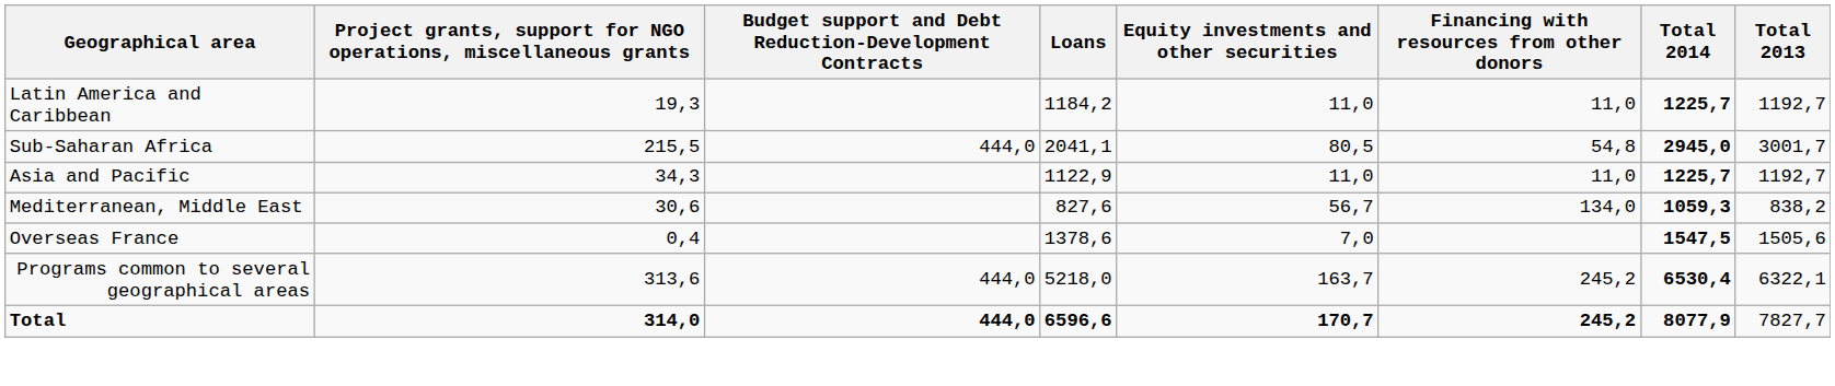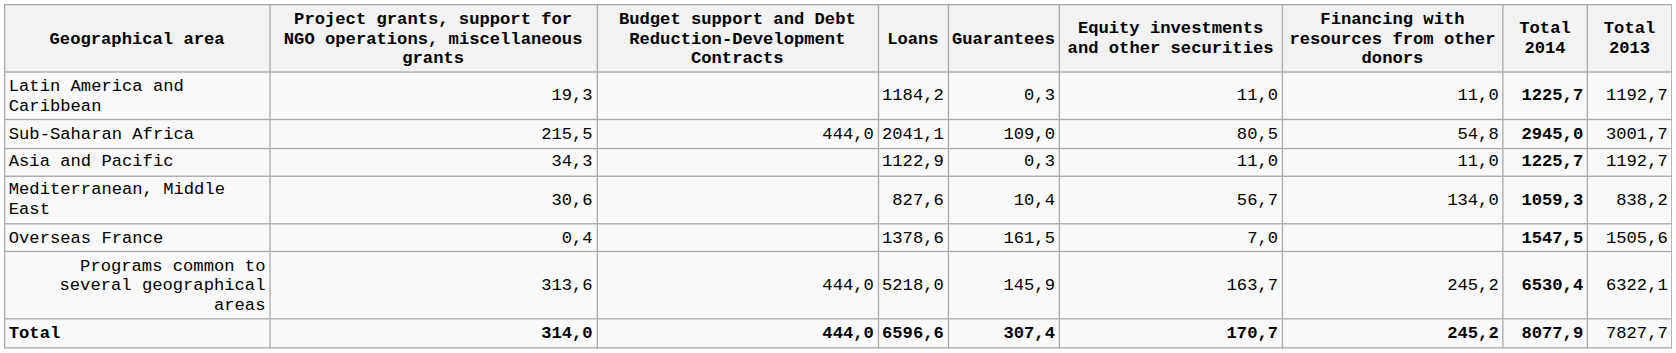 <table style="margin:1em auto; text-align: right;" class="wikitable sortable">
 <tr>
 <th scope="col">Geographical area</th>
 <th scope="col">Project grants, support for NGO operations, miscellaneous grants</th>
 <th scope="col">Budget support and Debt Reduction-Development Contracts</th>
 <th scope="col">Loans</th>
+<th scope="col">Guarantees</th>
 <th scope="col">Equity investments and other securities</th>
 <th scope="col">Financing with resources from other donors</th>
 <th scope="col"><strong>Total 2014</strong></th>
 <th>Total 2013</th>
 </tr>
 <tr>
 <td align="left">Latin America and Caribbean</td>
 <td>19,3</td>
 <td></td>
 <td>1184,2</td>
+<td>0,3</td>
 <td>11,0</td>
 <td>11,0</td>
 <td><strong>1225,7</strong></td>
 <td>1192,7</td>
 </tr>
 <tr>
 <td align="left">Sub-Saharan Africa</td>
 <td>215,5</td>
 <td>444,0</td>
 <td>2041,1</td>
+<td>109,0</td>
 <td>80,5</td>
 <td>54,8</td>
 <td><strong>2945,0</strong></td>
 <td>3001,7</td>
 </tr>
 <tr>
 <td align="left">Asia and Pacific</td>
 <td>34,3</td>
 <td></td>
 <td>1122,9</td>
+<td>0,3</td>
 <td>11,0</td>
 <td>11,0</td>
 <td><strong>1225,7</strong></td>
 <td>1192,7</td>
 </tr>
 <tr>
 <td align="left">Mediterranean, Middle East</td>
 <td>30,6</td>
 <td></td>
 <td>827,6</td>
+<td>10,4</td>
 <td>56,7</td>
 <td>134,0</td>
 <td><strong>1059,3</strong></td>
 <td>838,2</td>
 </tr>
 <tr>
 <td align="left">Overseas France</td>
 <td>0,4</td>
 <td></td>
 <td>1378,6</td>
+<td>161,5</td>
 <td>7,0</td>
 <td></td>
 <td><strong>1547,5</strong></td>
 <td>1505,6</td>
 </tr>
 <tr>
 <td>Programs common to several geographical areas</td>
 <td>313,6</td>
 <td>444,0</td>
 <td>5218,0</td>
+<td>145,9</td>
 <td>163,7</td>
 <td>245,2</td>
 <td><strong>6530,4</strong></td>
 <td>6322,1</td>
 </tr>
 <tr class="sortbottom">
 <td align="left"><strong>Total</strong></td>
 <td><strong>314,0</strong></td>
 <td><strong>444,0</strong></td>
 <td><strong>6596,6</strong></td>
+<td><strong>307,4</strong></td>
 <td><strong>170,7</strong></td>
 <td><strong>245,2</strong></td>
 <td><strong>8077,9</strong></td>
 <td>7827,7</td>
 </tr>
 </table>
